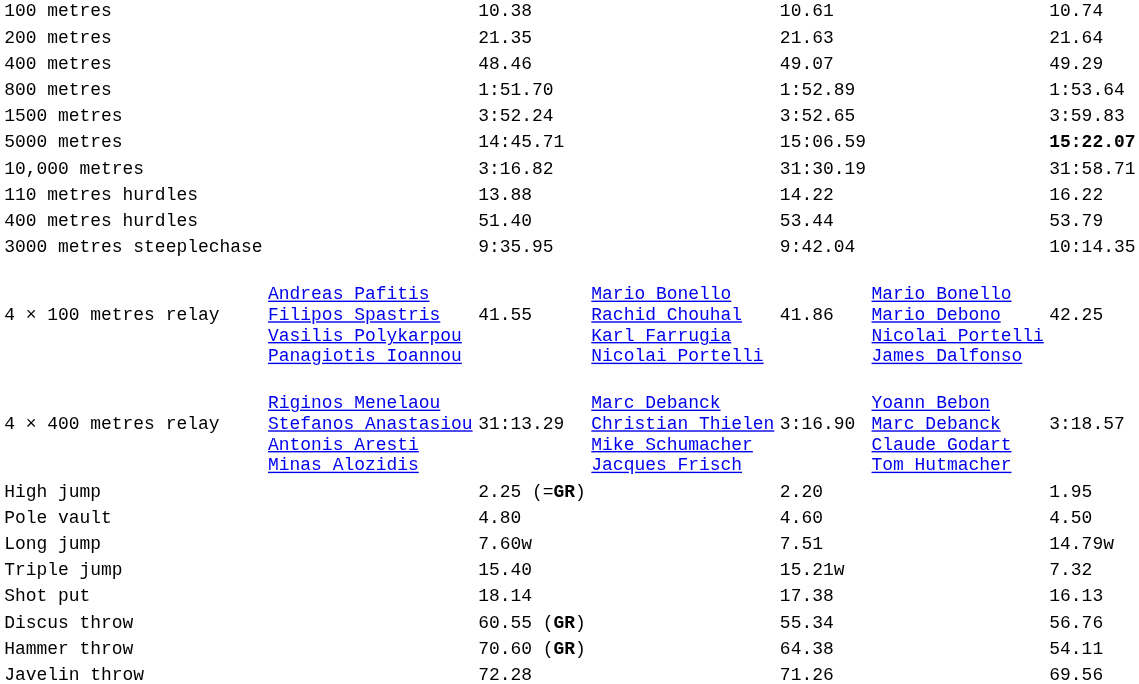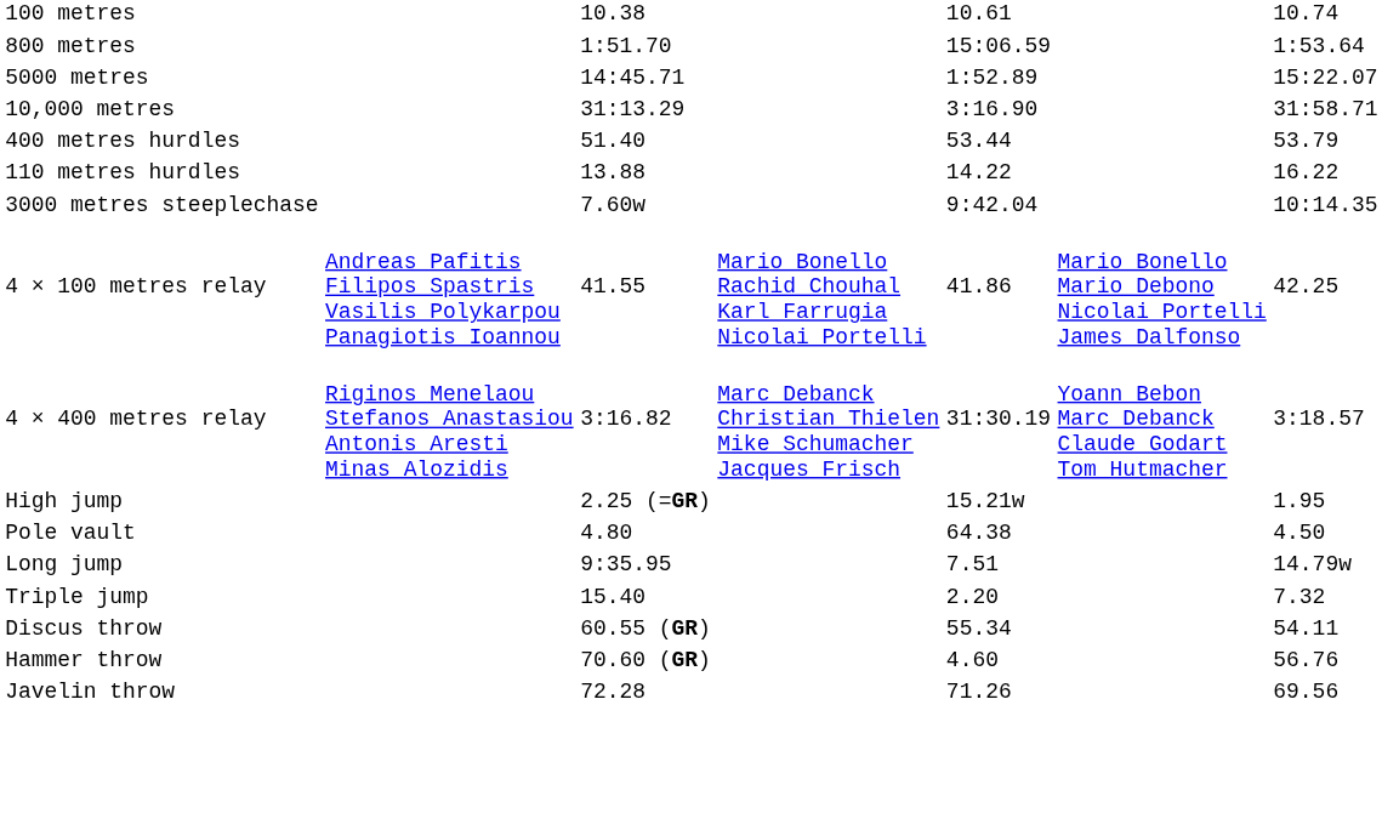 <table>
 <tr>
 <td>100 metres</td>
 <td></td>
 <td>10.38</td>
 <td></td>
 <td>10.61</td>
 <td></td>
 <td>10.74</td>
 </tr>
 <tr>
-<td>200 metres</td>
-<td></td>
-<td>21.35</td>
-<td></td>
-<td>21.63</td>
-<td></td>
-<td>21.64</td>
-</tr>
-<tr>
-<td>400 metres</td>
-<td></td>
-<td>48.46</td>
-<td></td>
-<td>49.07</td>
-<td></td>
-<td>49.29</td>
-</tr>
-<tr>
 <td>800 metres</td>
 <td></td>
 <td>1:51.70</td>
 <td></td>
-<td>1:52.89</td>
+<td>15:06.59</td>
 <td></td>
 <td>1:53.64</td>
-</tr>
-<tr>
-<td>1500 metres</td>
-<td></td>
-<td>3:52.24</td>
-<td></td>
-<td>3:52.65</td>
-<td></td>
-<td>3:59.83</td>
 </tr>
 <tr>
 <td>5000 metres</td>
 <td></td>
 <td>14:45.71</td>
 <td></td>
-<td>15:06.59</td>
+<td>1:52.89</td>
 <td></td>
-<td><strong>15:22.07</strong></td>
+<td>15:22.07</td>
 </tr>
 <tr>
 <td>10,000 metres</td>
 <td></td>
-<td>3:16.82</td>
+<td>31:13.29</td>
 <td></td>
-<td>31:30.19</td>
+<td>3:16.90</td>
 <td></td>
 <td>31:58.71</td>
+</tr>
+<tr>
+<td>400 metres hurdles</td>
+<td></td>
+<td>51.40</td>
+<td></td>
+<td>53.44</td>
+<td></td>
+<td>53.79</td>
 </tr>
 <tr>
 <td>110 metres hurdles</td>
 <td></td>
 <td>13.88</td>
 <td></td>
 <td>14.22</td>
 <td></td>
 <td>16.22</td>
 </tr>
 <tr>
-<td>400 metres hurdles</td>
-<td></td>
-<td>51.40</td>
-<td></td>
-<td>53.44</td>
-<td></td>
-<td>53.79</td>
-</tr>
-<tr>
 <td>3000 metres steeplechase</td>
 <td></td>
-<td>9:35.95</td>
+<td>7.60w</td>
 <td></td>
 <td>9:42.04</td>
 <td></td>
 <td>10:14.35</td>
 </tr>
 <tr>
 <td>4 × 100 metres relay</td>
 <td><br><a href='#'>Andreas Pafitis</a><br><a href='#'>Filipos Spastris</a><br><a href='#'>Vasilis Polykarpou</a><br><a href='#'>Panagiotis Ioannou</a></td>
 <td>41.55</td>
 <td><br><a href='#'>Mario Bonello</a><br><a href='#'>Rachid Chouhal</a><br><a href='#'>Karl Farrugia</a><br><a href='#'>Nicolai Portelli</a></td>
 <td>41.86</td>
 <td><br><a href='#'>Mario Bonello</a><br><a href='#'>Mario Debono</a><br><a href='#'>Nicolai Portelli</a><br><a href='#'>James Dalfonso</a></td>
 <td>42.25</td>
 </tr>
 <tr>
 <td>4 × 400 metres relay</td>
 <td><br><a href='#'>Riginos Menelaou</a><br><a href='#'>Stefanos Anastasiou</a><br><a href='#'>Antonis Aresti</a><br><a href='#'>Minas Alozidis</a></td>
-<td>31:13.29</td>
+<td>3:16.82</td>
 <td><br><a href='#'>Marc Debanck</a><br><a href='#'>Christian Thielen</a><br><a href='#'>Mike Schumacher</a><br><a href='#'>Jacques Frisch</a></td>
-<td>3:16.90</td>
+<td>31:30.19</td>
 <td><br><a href='#'>Yoann Bebon</a><br><a href='#'>Marc Debanck</a><br><a href='#'>Claude Godart</a><br><a href='#'>Tom Hutmacher</a></td>
 <td>3:18.57</td>
 </tr>
 <tr>
 <td>High jump</td>
 <td></td>
 <td>2.25 (=<strong>GR</strong>)</td>
 <td></td>
-<td>2.20</td>
+<td>15.21w</td>
 <td></td>
 <td>1.95</td>
 </tr>
 <tr>
 <td>Pole vault</td>
 <td></td>
 <td>4.80</td>
 <td></td>
-<td>4.60</td>
+<td>64.38</td>
 <td></td>
 <td>4.50</td>
 </tr>
 <tr>
 <td>Long jump</td>
 <td></td>
-<td>7.60w</td>
+<td>9:35.95</td>
 <td></td>
 <td>7.51</td>
 <td></td>
 <td>14.79w</td>
 </tr>
 <tr>
 <td>Triple jump</td>
 <td></td>
 <td>15.40</td>
 <td></td>
-<td>15.21w</td>
+<td>2.20</td>
 <td></td>
 <td>7.32</td>
-</tr>
-<tr>
-<td>Shot put</td>
-<td></td>
-<td>18.14</td>
-<td></td>
-<td>17.38</td>
-<td></td>
-<td>16.13</td>
 </tr>
 <tr>
 <td>Discus throw</td>
 <td></td>
 <td>60.55 (<strong>GR</strong>)</td>
 <td></td>
 <td>55.34</td>
 <td></td>
-<td>56.76</td>
+<td>54.11</td>
 </tr>
 <tr>
 <td>Hammer throw</td>
 <td></td>
 <td>70.60 (<strong>GR</strong>)</td>
 <td></td>
-<td>64.38</td>
+<td>4.60</td>
 <td></td>
-<td>54.11</td>
+<td>56.76</td>
 </tr>
 <tr>
 <td>Javelin throw</td>
 <td></td>
 <td>72.28</td>
 <td></td>
 <td>71.26</td>
 <td></td>
 <td>69.56</td>
 </tr>
 </table>
